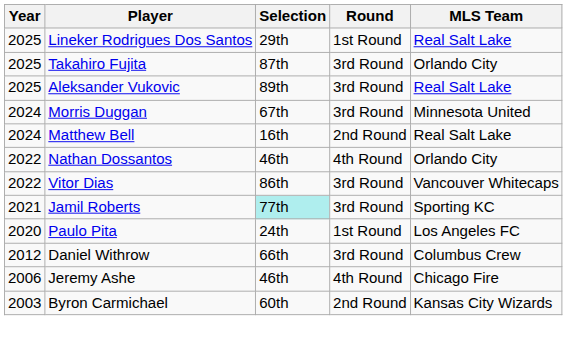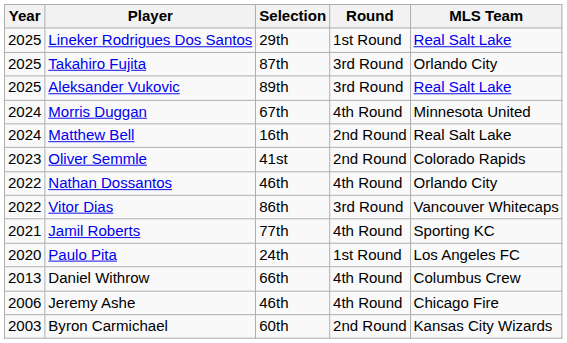 <table class="wikitable">
 <tr>
 <th>Year</th>
 <th>Player</th>
 <th>Selection</th>
 <th>Round</th>
 <th>MLS Team</th>
 </tr>
 <tr>
 <td>2025 </td>
 <td><a href='#'>Lineker Rodrigues Dos Santos</a></td>
 <td>29th</td>
 <td>1st Round</td>
 <td><a href='#'>Real Salt Lake</a></td>
 </tr>
 <tr>
 <td>2025 </td>
 <td><a href='#'>Takahiro Fujita</a></td>
 <td>87th</td>
 <td>3rd Round</td>
 <td>Orlando City</td>
 </tr>
 <tr>
 <td>2025 </td>
 <td><a href='#'>Aleksander Vukovic</a></td>
 <td>89th</td>
 <td>3rd Round</td>
 <td><a href='#'>Real Salt Lake</a></td>
 </tr>
 <tr>
 <td>2024</td>
 <td><a href='#'>Morris Duggan</a></td>
 <td>67th</td>
-<td>3rd Round</td>
+<td>4th Round</td>
 <td>Minnesota United</td>
 </tr>
 <tr>
 <td>2024</td>
 <td><a href='#'>Matthew Bell</a></td>
 <td>16th</td>
 <td>2nd Round</td>
 <td>Real Salt Lake</td>
+</tr>
+<tr>
+<td>2023</td>
+<td><a href='#'>Oliver Semmle</a></td>
+<td>41st</td>
+<td>2nd Round</td>
+<td>Colorado Rapids</td>
 </tr>
 <tr>
 <td>2022</td>
 <td><a href='#'>Nathan Dossantos</a></td>
 <td>46th</td>
 <td>4th Round</td>
 <td>Orlando City</td>
 </tr>
 <tr>
 <td>2022</td>
 <td><a href='#'>Vitor Dias</a></td>
 <td>86th</td>
 <td>3rd Round</td>
 <td>Vancouver Whitecaps</td>
 </tr>
 <tr>
 <td>2021</td>
 <td><a href='#'>Jamil Roberts</a></td>
-<td style="background: paleturquoise;">77th</td>
-<td>3rd Round</td>
+<td>77th</td>
+<td>4th Round</td>
 <td>Sporting KC</td>
 </tr>
 <tr>
 <td>2020</td>
 <td><a href='#'>Paulo Pita</a></td>
 <td>24th</td>
 <td>1st Round</td>
 <td>Los Angeles FC</td>
 </tr>
 <tr>
-<td>2012</td>
+<td>2013</td>
 <td>Daniel Withrow</td>
 <td>66th</td>
-<td>3rd Round</td>
+<td>4th Round</td>
 <td>Columbus Crew</td>
 </tr>
 <tr>
 <td>2006</td>
 <td>Jeremy Ashe</td>
 <td>46th</td>
 <td>4th Round</td>
 <td>Chicago Fire</td>
 </tr>
 <tr>
 <td>2003</td>
 <td>Byron Carmichael</td>
 <td>60th</td>
 <td>2nd Round</td>
 <td>Kansas City Wizards</td>
 </tr>
 </table>
